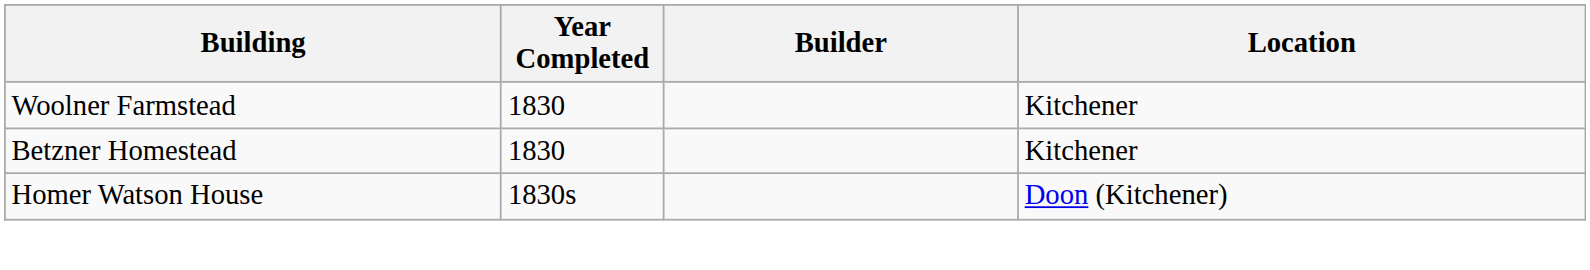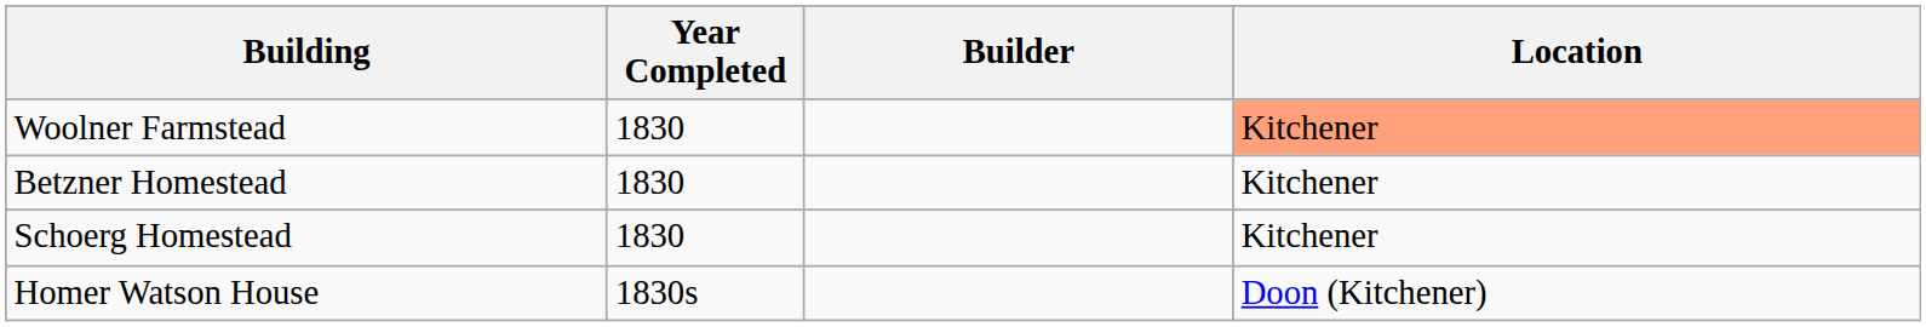 <table class="wikitable" style="margin:1em auto;">
 <tr bgcolor="lightblue">
 <th width=28%>Building</th>
 <th width=8%>Year Completed</th>
 <th width=20%>Builder</th>
 <th width=32%>Location</th>
 </tr>
 <tr>
 <td>Woolner Farmstead</td>
 <td>1830</td>
 <td></td>
+<td style="background: lightsalmon;">Kitchener</td>
+</tr>
+<tr>
+<td>Betzner Homestead</td>
+<td>1830</td>
+<td></td>
 <td>Kitchener</td>
 </tr>
 <tr>
-<td>Betzner Homestead</td>
+<td>Schoerg Homestead</td>
 <td>1830</td>
 <td></td>
 <td>Kitchener</td>
 </tr>
 <tr>
 <td>Homer Watson House</td>
 <td>1830s</td>
 <td></td>
 <td><a href='#'>Doon</a> (Kitchener)</td>
 </tr>
 </table>
